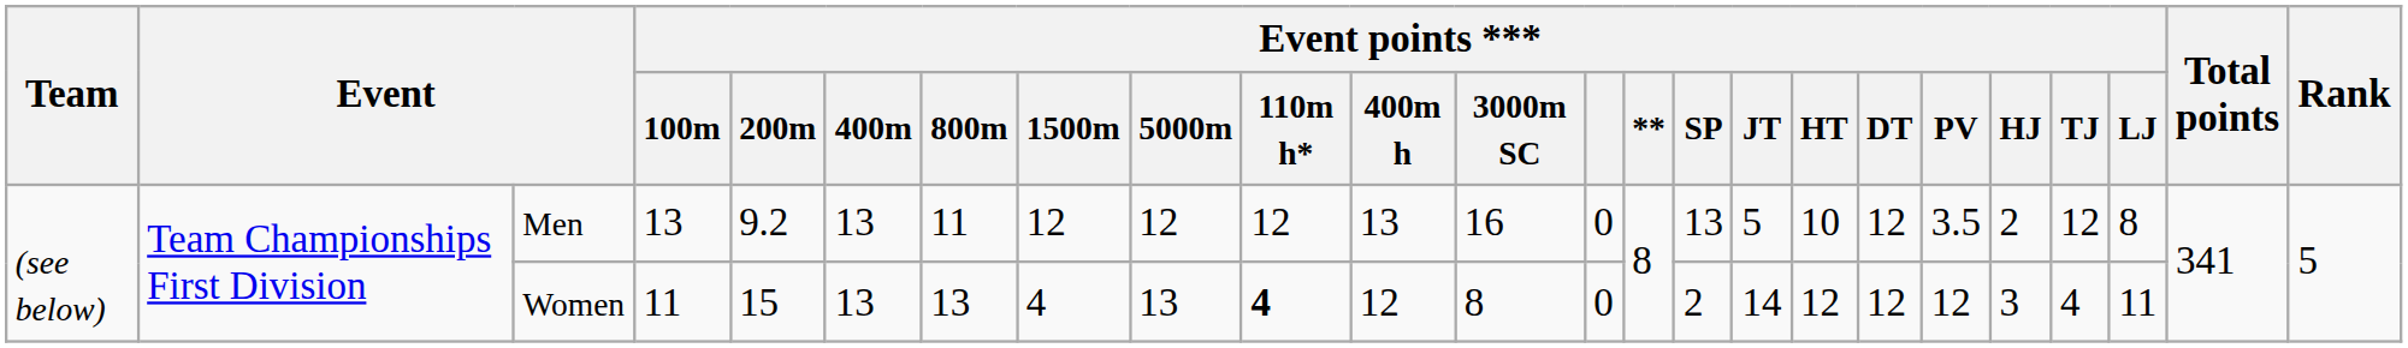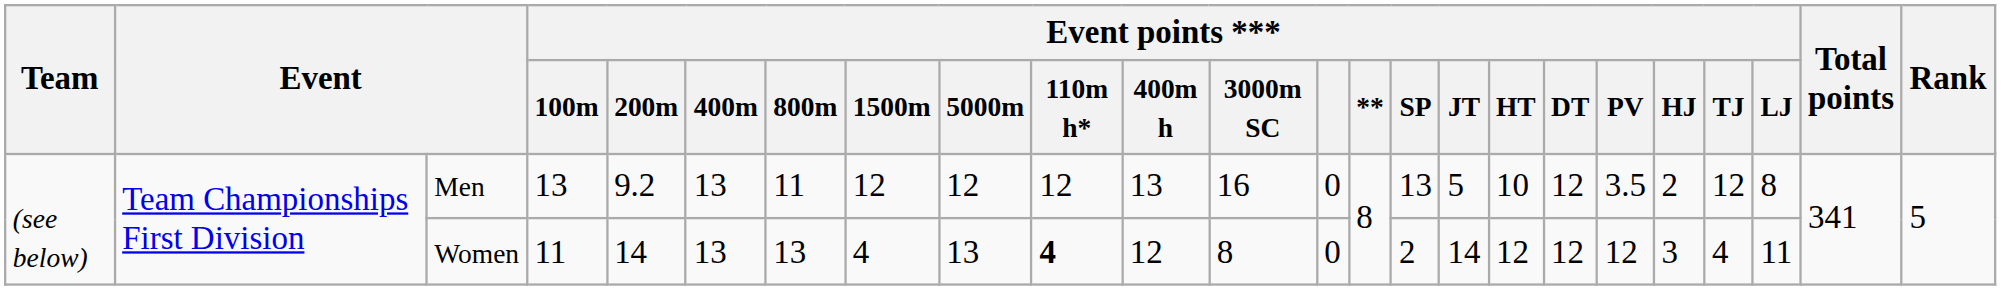 <table class="wikitable" style="text-align:left; font-size:90%">
 <tr>
 <th rowspan="2">Team</th>
 <th colspan="2" rowspan="2">Event</th>
 <th colspan="19">Event points ***</th>
 <th rowspan="2">Total<br>points</th>
 <th rowspan="2">Rank</th>
 </tr>
 <tr>
 <th><small>100m</small></th>
 <th><small>200m</small></th>
 <th><small>400m</small></th>
 <th><small>800m</small></th>
 <th><small>1500m</small></th>
 <th><small>5000m</small></th>
 <th><small>110m h*</small></th>
 <th><small>400m h</small></th>
 <th><small>3000m SC</small></th>
 <th><small></small></th>
 <th><small>**</small></th>
 <th><small>SP</small></th>
 <th><small>JT</small></th>
 <th><small>HT</small></th>
 <th><small>DT</small></th>
 <th><small>PV</small></th>
 <th><small>HJ</small></th>
 <th><small>TJ</small></th>
 <th><small>LJ</small></th>
 </tr>
 <tr>
 <td rowspan="2"><br><em><small>(see below)</small></em></td>
 <td rowspan="2"><a href='#'>Team Championships First Division</a></td>
 <td><small>Men</small></td>
 <td>13</td>
 <td>9.2</td>
 <td>13</td>
 <td>11</td>
 <td>12</td>
 <td>12</td>
 <td>12</td>
 <td>13</td>
 <td>16</td>
 <td>0</td>
 <td rowspan="2">8</td>
 <td>13</td>
 <td>5</td>
 <td>10</td>
 <td>12</td>
 <td>3.5</td>
 <td>2</td>
 <td>12</td>
 <td>8</td>
 <td rowspan="2">341</td>
 <td rowspan="2">5</td>
 </tr>
 <tr>
 <td><small>Women</small></td>
 <td>11</td>
-<td>15</td>
+<td>14</td>
 <td>13</td>
 <td>13</td>
 <td>4</td>
 <td>13</td>
 <td><strong>4</strong></td>
 <td>12</td>
 <td>8</td>
 <td>0</td>
 <td>2</td>
 <td>14</td>
 <td>12</td>
 <td>12</td>
 <td>12</td>
 <td>3</td>
 <td>4</td>
 <td>11</td>
 </tr>
 </table>
